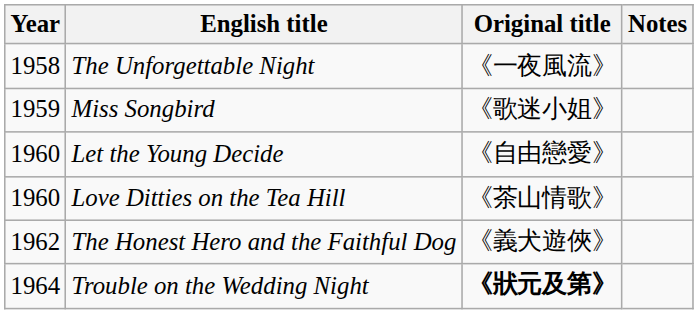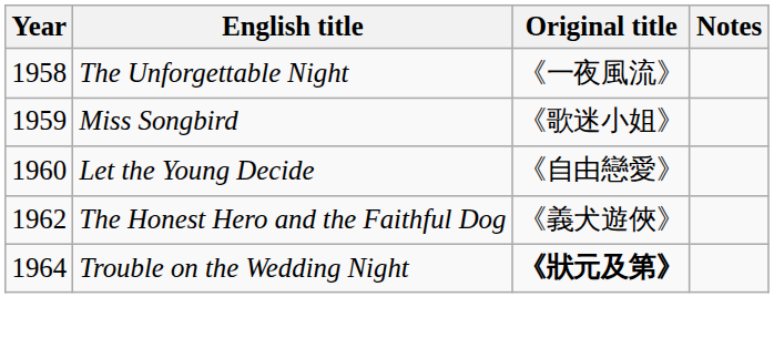 <table class="wikitable">
 <tr>
 <th>Year</th>
 <th><strong>English title</strong></th>
 <th><strong>Original title</strong></th>
 <th><strong>Notes</strong></th>
 </tr>
 <tr>
 <td>1958</td>
 <td><em>The Unforgettable Night</em></td>
 <td>《一夜風流》</td>
 <td></td>
 </tr>
 <tr>
 <td>1959</td>
 <td><em>Miss Songbird</em></td>
 <td>《歌迷小姐》</td>
 <td></td>
 </tr>
 <tr>
 <td>1960</td>
 <td><em>Let the Young Decide</em></td>
 <td>《自由戀愛》</td>
 <td></td>
 </tr>
 <tr>
-<td>1960</td>
-<td><em>Love Ditties on the Tea Hill</em></td>
-<td>《茶山情歌》</td>
-<td></td>
-</tr>
-<tr>
 <td>1962</td>
 <td><em>The Honest Hero and the Faithful Dog</em></td>
 <td>《義犬遊俠》</td>
 <td></td>
 </tr>
 <tr>
 <td>1964</td>
 <td><em>Trouble on the Wedding Night</em></td>
 <td><strong>《狀元及第》</strong></td>
 <td></td>
 </tr>
 </table>
